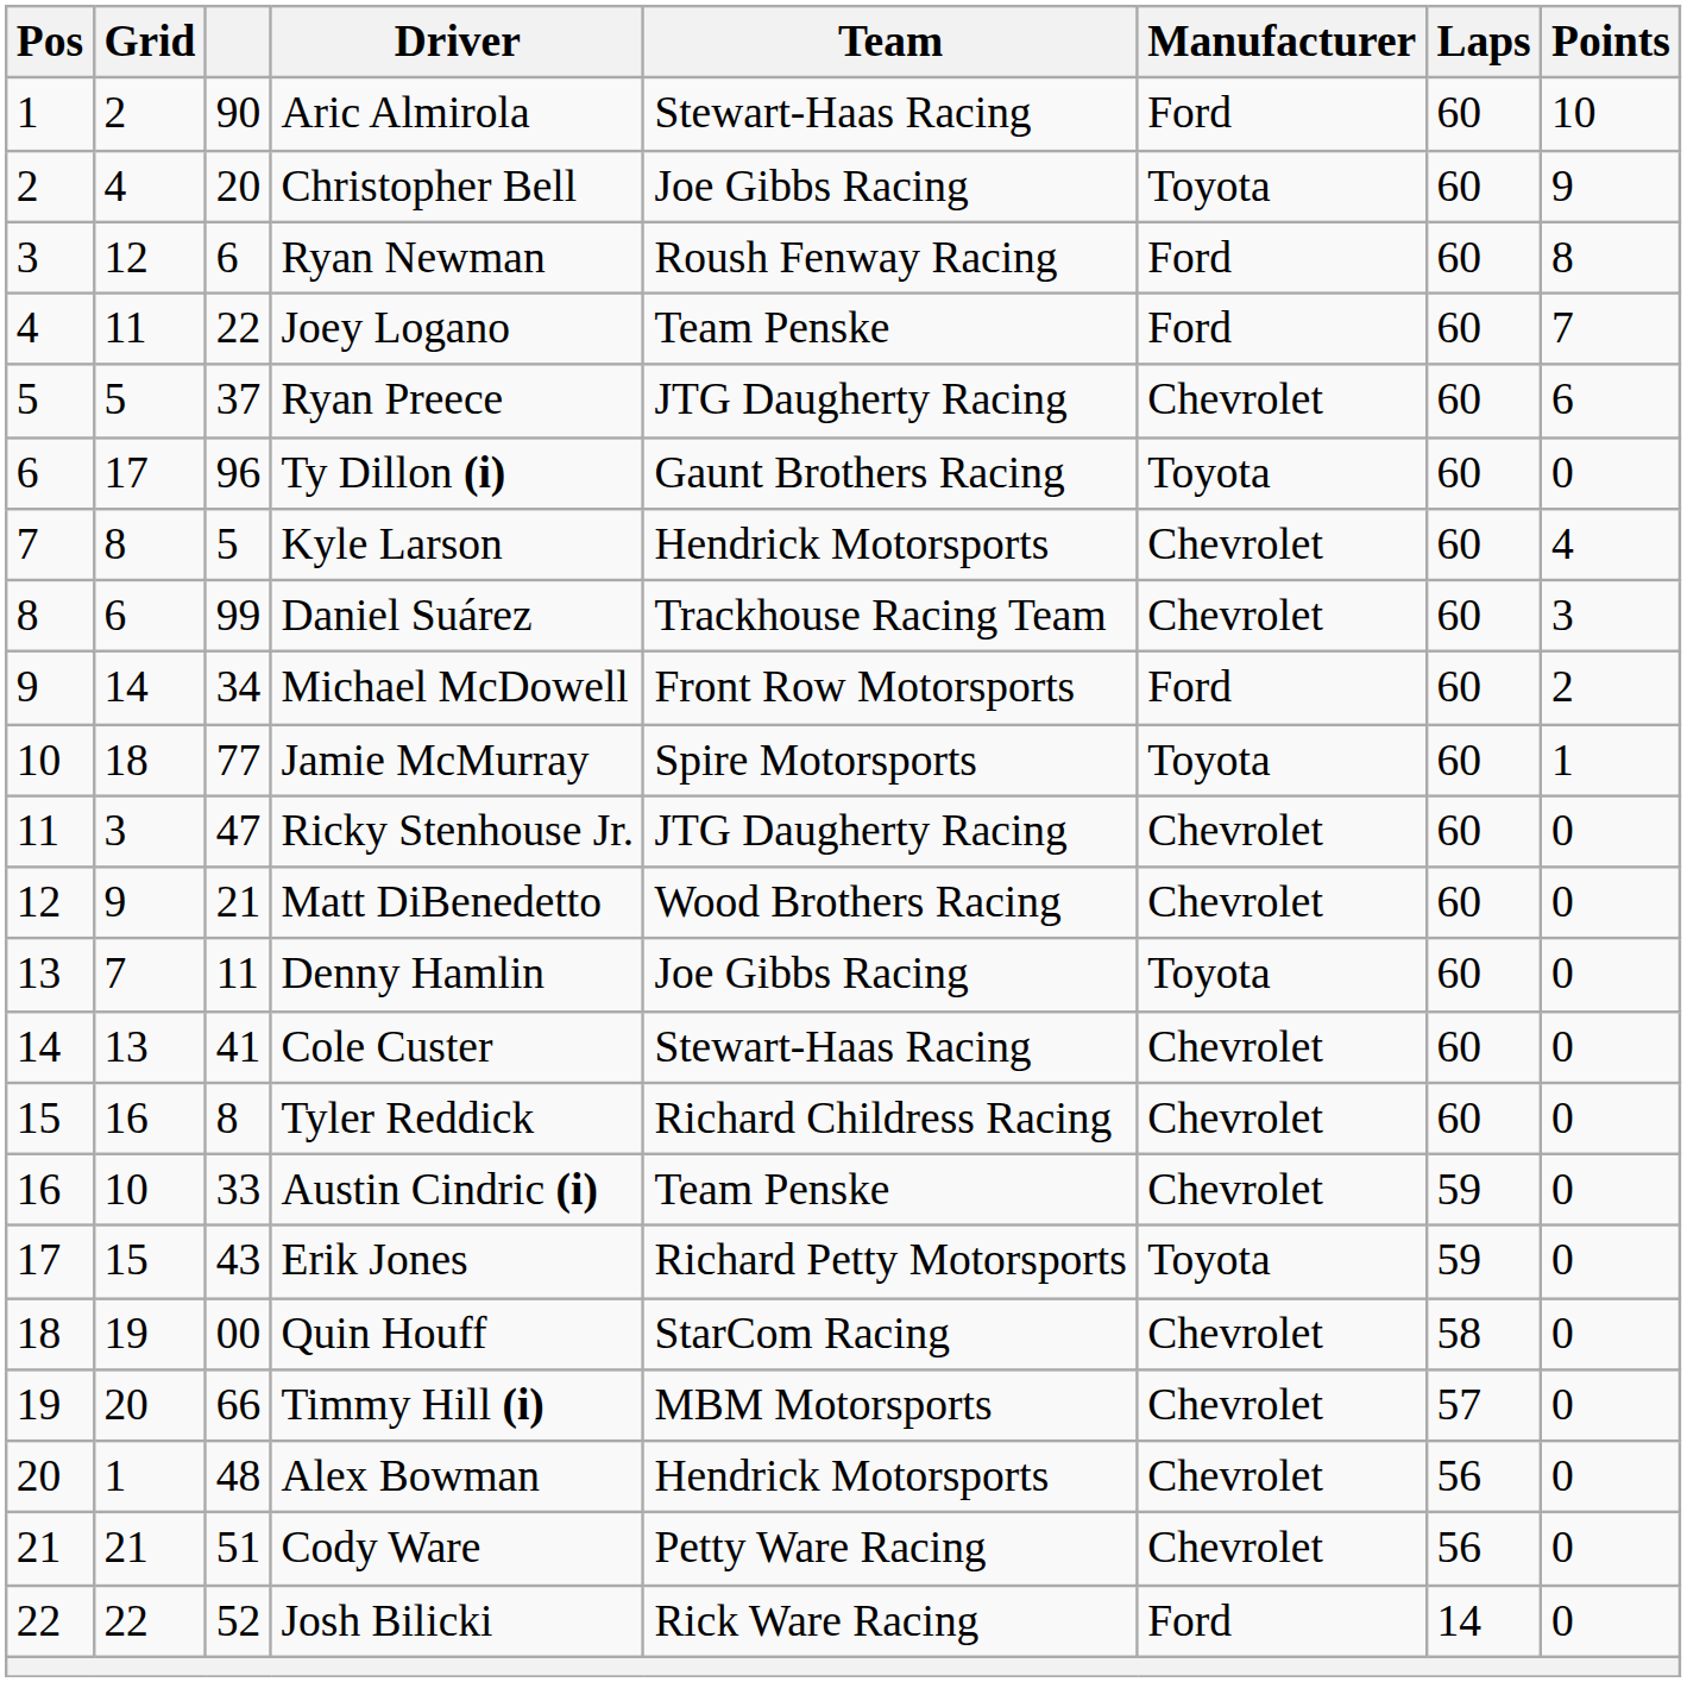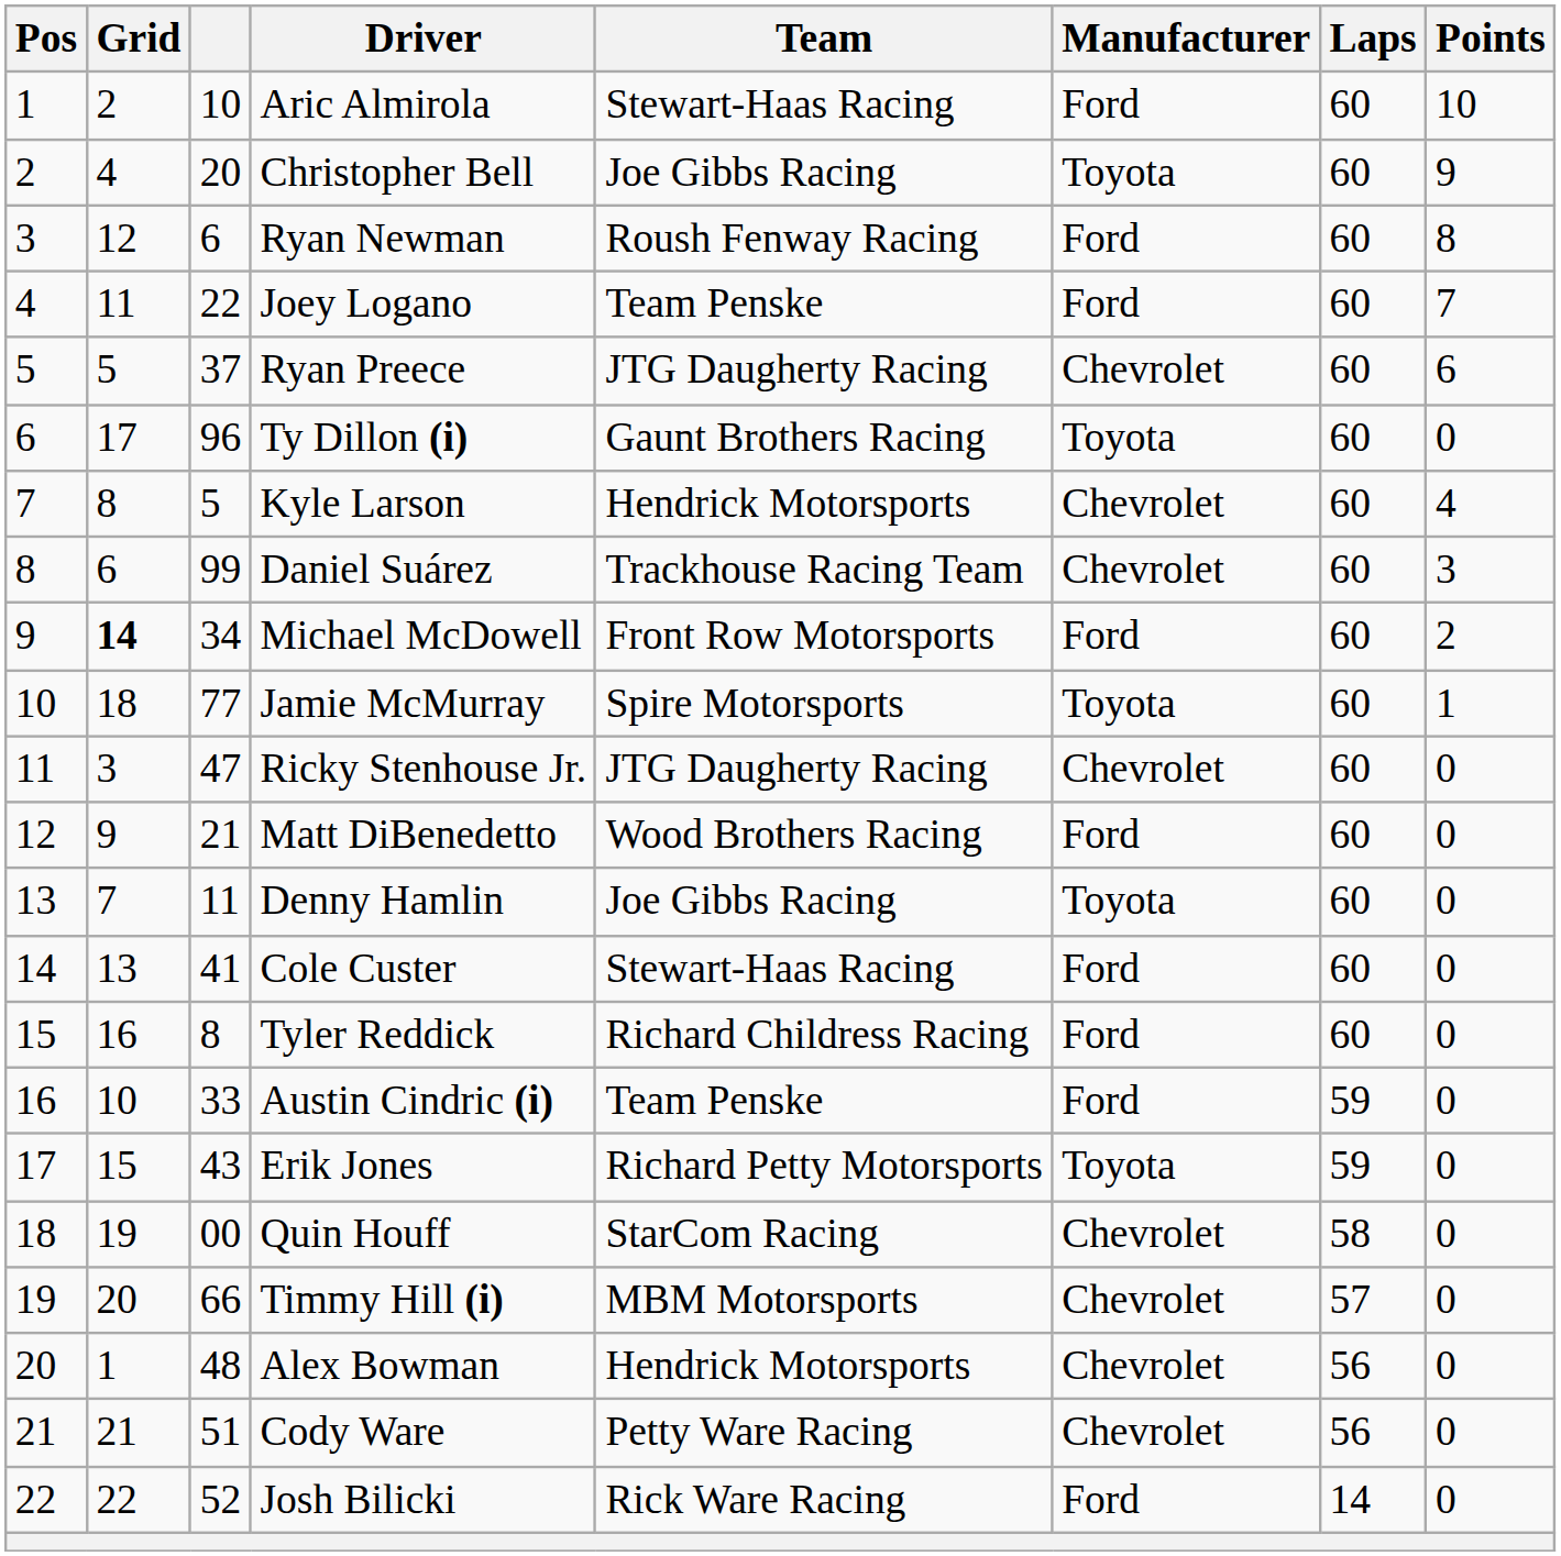 <table class="wikitable" style="font-size:98%">
 <tr>
 <th>Pos</th>
 <th>Grid</th>
 <th></th>
 <th>Driver</th>
 <th>Team</th>
 <th>Manufacturer</th>
 <th>Laps</th>
 <th>Points</th>
 </tr>
 <tr>
 <td>1</td>
 <td>2</td>
-<td>90</td>
+<td>10</td>
 <td>Aric Almirola</td>
 <td>Stewart-Haas Racing</td>
 <td>Ford</td>
 <td>60</td>
 <td>10</td>
 </tr>
 <tr>
 <td>2</td>
 <td>4</td>
 <td>20</td>
 <td>Christopher Bell</td>
 <td>Joe Gibbs Racing</td>
 <td>Toyota</td>
 <td>60</td>
 <td>9</td>
 </tr>
 <tr>
 <td>3</td>
 <td>12</td>
 <td>6</td>
 <td>Ryan Newman</td>
 <td>Roush Fenway Racing</td>
 <td>Ford</td>
 <td>60</td>
 <td>8</td>
 </tr>
 <tr>
 <td>4</td>
 <td>11</td>
 <td>22</td>
 <td>Joey Logano</td>
 <td>Team Penske</td>
 <td>Ford</td>
 <td>60</td>
 <td>7</td>
 </tr>
 <tr>
 <td>5</td>
 <td>5</td>
 <td>37</td>
 <td>Ryan Preece</td>
 <td>JTG Daugherty Racing</td>
 <td>Chevrolet</td>
 <td>60</td>
 <td>6</td>
 </tr>
 <tr>
 <td>6</td>
 <td>17</td>
 <td>96</td>
 <td>Ty Dillon <strong>(i)</strong></td>
 <td>Gaunt Brothers Racing</td>
 <td>Toyota</td>
 <td>60</td>
 <td>0</td>
 </tr>
 <tr>
 <td>7</td>
 <td>8</td>
 <td>5</td>
 <td>Kyle Larson</td>
 <td>Hendrick Motorsports</td>
 <td>Chevrolet</td>
 <td>60</td>
 <td>4</td>
 </tr>
 <tr>
 <td>8</td>
 <td>6</td>
 <td>99</td>
 <td>Daniel Suárez</td>
 <td>Trackhouse Racing Team</td>
 <td>Chevrolet</td>
 <td>60</td>
 <td>3</td>
 </tr>
 <tr>
 <td>9</td>
-<td>14</td>
+<td><strong>14</strong></td>
 <td>34</td>
 <td>Michael McDowell</td>
 <td>Front Row Motorsports</td>
 <td>Ford</td>
 <td>60</td>
 <td>2</td>
 </tr>
 <tr>
 <td>10</td>
 <td>18</td>
 <td>77</td>
 <td>Jamie McMurray</td>
 <td>Spire Motorsports</td>
 <td>Toyota</td>
 <td>60</td>
 <td>1</td>
 </tr>
 <tr>
 <td>11</td>
 <td>3</td>
 <td>47</td>
 <td>Ricky Stenhouse Jr.</td>
 <td>JTG Daugherty Racing</td>
 <td>Chevrolet</td>
 <td>60</td>
 <td>0</td>
 </tr>
 <tr>
 <td>12</td>
 <td>9</td>
 <td>21</td>
 <td>Matt DiBenedetto</td>
 <td>Wood Brothers Racing</td>
-<td>Chevrolet</td>
+<td>Ford</td>
 <td>60</td>
 <td>0</td>
 </tr>
 <tr>
 <td>13</td>
 <td>7</td>
 <td>11</td>
 <td>Denny Hamlin</td>
 <td>Joe Gibbs Racing</td>
 <td>Toyota</td>
 <td>60</td>
 <td>0</td>
 </tr>
 <tr>
 <td>14</td>
 <td>13</td>
 <td>41</td>
 <td>Cole Custer</td>
 <td>Stewart-Haas Racing</td>
-<td>Chevrolet</td>
+<td>Ford</td>
 <td>60</td>
 <td>0</td>
 </tr>
 <tr>
 <td>15</td>
 <td>16</td>
 <td>8</td>
 <td>Tyler Reddick</td>
 <td>Richard Childress Racing</td>
-<td>Chevrolet</td>
+<td>Ford</td>
 <td>60</td>
 <td>0</td>
 </tr>
 <tr>
 <td>16</td>
 <td>10</td>
 <td>33</td>
 <td>Austin Cindric <strong>(i)</strong></td>
 <td>Team Penske</td>
-<td>Chevrolet</td>
+<td>Ford</td>
 <td>59</td>
 <td>0</td>
 </tr>
 <tr>
 <td>17</td>
 <td>15</td>
 <td>43</td>
 <td>Erik Jones</td>
 <td>Richard Petty Motorsports</td>
 <td>Toyota</td>
 <td>59</td>
 <td>0</td>
 </tr>
 <tr>
 <td>18</td>
 <td>19</td>
 <td>00</td>
 <td>Quin Houff</td>
 <td>StarCom Racing</td>
 <td>Chevrolet</td>
 <td>58</td>
 <td>0</td>
 </tr>
 <tr>
 <td>19</td>
 <td>20</td>
 <td>66</td>
 <td>Timmy Hill <strong>(i)</strong></td>
 <td>MBM Motorsports</td>
 <td>Chevrolet</td>
 <td>57</td>
 <td>0</td>
 </tr>
 <tr>
 <td>20</td>
 <td>1</td>
 <td>48</td>
 <td>Alex Bowman</td>
 <td>Hendrick Motorsports</td>
 <td>Chevrolet</td>
 <td>56</td>
 <td>0</td>
 </tr>
 <tr>
 <td>21</td>
 <td>21</td>
 <td>51</td>
 <td>Cody Ware</td>
 <td>Petty Ware Racing</td>
 <td>Chevrolet</td>
 <td>56</td>
 <td>0</td>
 </tr>
 <tr>
 <td>22</td>
 <td>22</td>
 <td>52</td>
 <td>Josh Bilicki</td>
 <td>Rick Ware Racing</td>
 <td>Ford</td>
 <td>14</td>
 <td>0</td>
 </tr>
 <tr>
 <th colspan="8"></th>
 </tr>
 </table>
